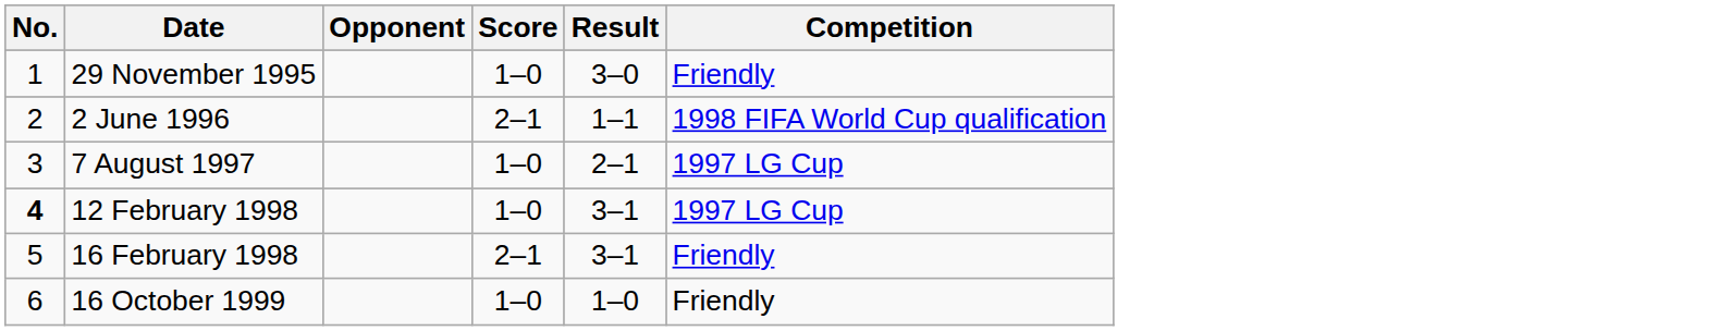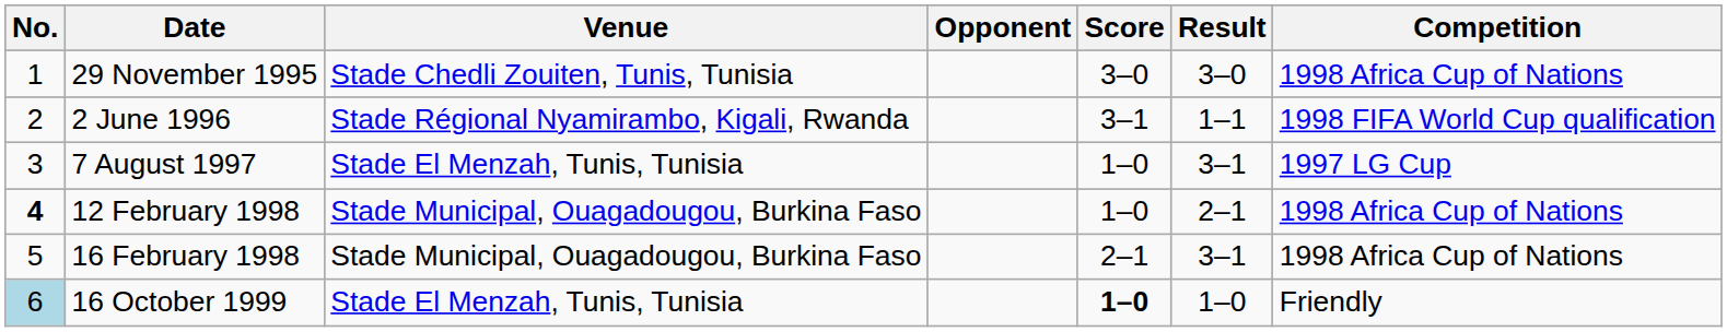 <table class="wikitable sortable">
 <tr>
 <th scope="col">No.</th>
 <th scope="col">Date</th>
+<th scope="col">Venue</th>
 <th scope="col">Opponent</th>
 <th scope="col">Score</th>
 <th scope="col">Result</th>
 <th scope="col">Competition</th>
 </tr>
 <tr>
 <td align="center">1</td>
 <td>29 November 1995</td>
+<td><a href='#'>Stade Chedli Zouiten</a>, <a href='#'>Tunis</a>, Tunisia</td>
 <td></td>
-<td align="center">1–0</td>
 <td align="center">3–0</td>
-<td><a href='#'>Friendly</a></td>
+<td align="center">3–0</td>
+<td><a href='#'>1998 Africa Cup of Nations</a></td>
 </tr>
 <tr>
 <td align="center">2</td>
 <td>2 June 1996</td>
+<td><a href='#'>Stade Régional Nyamirambo</a>, <a href='#'>Kigali</a>, Rwanda</td>
 <td></td>
-<td align="center">2–1</td>
+<td align="center">3–1</td>
 <td align="center">1–1</td>
 <td><a href='#'>1998 FIFA World Cup qualification</a></td>
 </tr>
 <tr>
 <td align="center">3</td>
 <td>7 August 1997</td>
-<td></td>
-<td align="center">1–0</td>
-<td align="center">2–1</td>
-<td><a href='#'>1997 LG Cup</a></td>
-</tr>
-<tr>
-<td align="center"><strong>4</strong></td>
-<td>12 February 1998</td>
+<td><a href='#'>Stade El Menzah</a>, Tunis, Tunisia</td>
 <td></td>
 <td align="center">1–0</td>
 <td align="center">3–1</td>
 <td><a href='#'>1997 LG Cup</a></td>
 </tr>
 <tr>
+<td align="center"><strong>4</strong></td>
+<td>12 February 1998</td>
+<td><a href='#'>Stade Municipal</a>, <a href='#'>Ouagadougou</a>, Burkina Faso</td>
+<td></td>
+<td align="center">1–0</td>
+<td align="center">2–1</td>
+<td><a href='#'>1998 Africa Cup of Nations</a></td>
+</tr>
+<tr>
 <td align="center">5</td>
 <td>16 February 1998</td>
+<td>Stade Municipal, Ouagadougou, Burkina Faso</td>
 <td></td>
 <td align="center">2–1</td>
 <td align="center">3–1</td>
-<td><a href='#'>Friendly</a></td>
+<td>1998 Africa Cup of Nations</td>
 </tr>
 <tr>
-<td align="center">6</td>
+<td align="center" style="background: lightblue;">6</td>
 <td>16 October 1999</td>
+<td><a href='#'>Stade El Menzah</a>, Tunis, Tunisia</td>
 <td></td>
-<td align="center">1–0</td>
+<td align="center"><strong>1–0</strong></td>
 <td align="center">1–0</td>
 <td>Friendly</td>
 </tr>
 </table>
